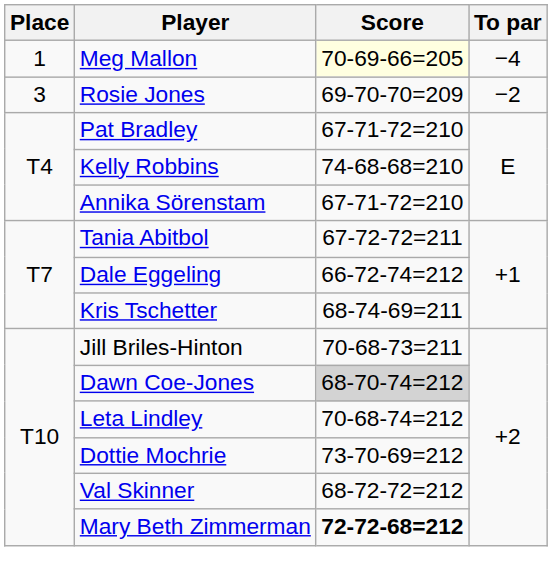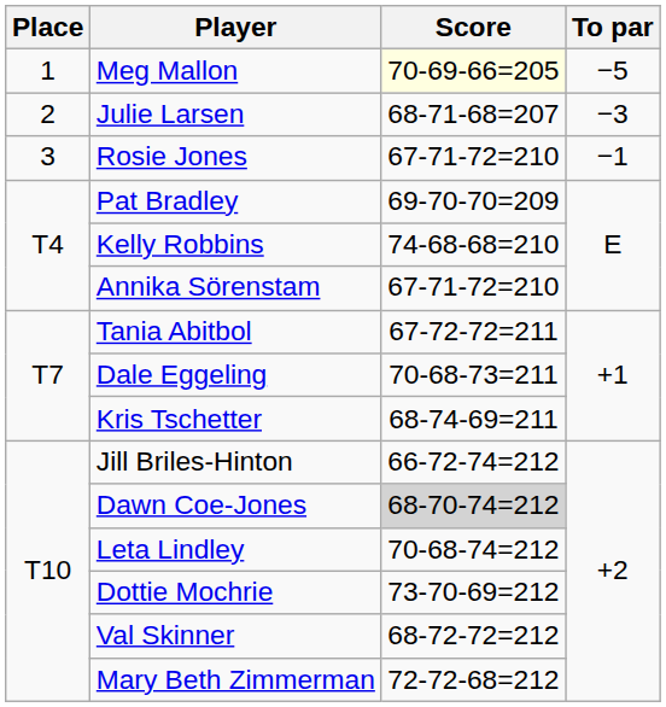 <table class=wikitable style="text-align:center">
 <tr>
 <th>Place</th>
 <th>Player</th>
 <th>Score</th>
 <th>To par</th>
 </tr>
 <tr>
 <td>1</td>
 <td align=left> <a href='#'>Meg Mallon</a></td>
 <td style="background: lightyellow;">70-69-66=205</td>
-<td>−4</td>
+<td>−5</td>
+</tr>
+<tr>
+<td>2</td>
+<td align=left> <a href='#'>Julie Larsen</a></td>
+<td>68-71-68=207</td>
+<td>−3</td>
 </tr>
 <tr>
 <td>3</td>
 <td align=left> <a href='#'>Rosie Jones</a></td>
-<td>69-70-70=209</td>
-<td>−2</td>
+<td>67-71-72=210</td>
+<td>−1</td>
 </tr>
 <tr>
 <td rowspan=3>T4</td>
 <td align=left> <a href='#'>Pat Bradley</a></td>
-<td>67-71-72=210</td>
+<td>69-70-70=209</td>
 <td rowspan=3>E</td>
 </tr>
 <tr>
 <td align=left> <a href='#'>Kelly Robbins</a></td>
 <td>74-68-68=210</td>
 </tr>
 <tr>
 <td align=left> <a href='#'>Annika Sörenstam</a></td>
 <td>67-71-72=210</td>
 </tr>
 <tr>
 <td rowspan=3>T7</td>
 <td align=left> <a href='#'>Tania Abitbol</a></td>
 <td>67-72-72=211</td>
 <td rowspan=3>+1</td>
 </tr>
 <tr>
 <td align=left> <a href='#'>Dale Eggeling</a></td>
-<td>66-72-74=212</td>
+<td>70-68-73=211</td>
 </tr>
 <tr>
 <td align=left> <a href='#'>Kris Tschetter</a></td>
 <td>68-74-69=211</td>
 </tr>
 <tr>
 <td rowspan=6>T10</td>
 <td align=left> Jill Briles-Hinton</td>
-<td>70-68-73=211</td>
+<td>66-72-74=212</td>
 <td rowspan=6>+2</td>
 </tr>
 <tr>
 <td align=left> <a href='#'>Dawn Coe-Jones</a></td>
 <td style="background: lightgrey;">68-70-74=212</td>
 </tr>
 <tr>
 <td align=left> <a href='#'>Leta Lindley</a></td>
 <td>70-68-74=212</td>
 </tr>
 <tr>
 <td align=left> <a href='#'>Dottie Mochrie</a></td>
 <td>73-70-69=212</td>
 </tr>
 <tr>
 <td align=left> <a href='#'>Val Skinner</a></td>
 <td>68-72-72=212</td>
 </tr>
 <tr>
 <td align=left> <a href='#'>Mary Beth Zimmerman</a></td>
-<td><strong>72-72-68=212</strong></td>
+<td>72-72-68=212</td>
 </tr>
 </table>
